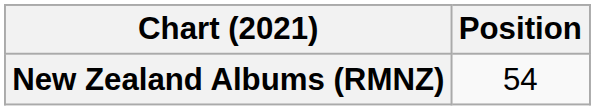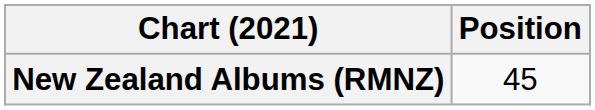 <table class="wikitable sortable plainrowheaders">
 <tr>
 <th>Chart (2021)</th>
 <th>Position</th>
 </tr>
 <tr>
 <th scope="row">New Zealand Albums (RMNZ)</th>
-<td style="text-align:center;">54</td>
+<td style="text-align:center;">45</td>
 </tr>
 </table>
